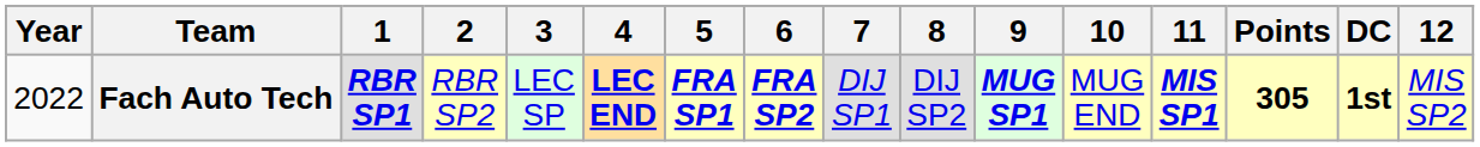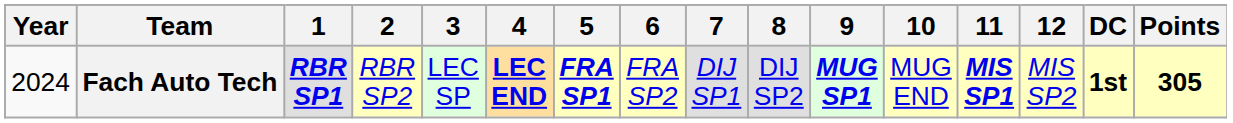 <table class="wikitable" style="text-align:center; font-size:85%">
 <tr>
 <th>Year</th>
 <th>Team</th>
 <th>1</th>
 <th>2</th>
 <th>3</th>
 <th>4</th>
 <th>5</th>
 <th>6</th>
 <th>7</th>
 <th>8</th>
 <th>9</th>
 <th>10</th>
 <th>11</th>
+<th>12</th>
+<th>DC</th>
 <th>Points</th>
-<th>DC</th>
-<th>12</th>
 </tr>
 <tr>
-<td>2022</td>
+<td>2024</td>
 <th nowrap>Fach Auto Tech</th>
 <td style="background:#DFDFDF;"><strong><em><a href='#'>RBR<br>SP1</a></em></strong><br></td>
 <td style="background:#FFFFBF;"><em><a href='#'>RBR<br>SP2</a></em><br></td>
 <td style="background:#DFFFDF;"><a href='#'>LEC<br>SP</a><br></td>
 <td style="background:#FFDF9F;"><strong><a href='#'>LEC<br>END</a><br></strong></td>
 <td style="background:#FFFFBF;"><strong><em><a href='#'>FRA<br>SP1</a></em></strong><br></td>
-<td style="background:#FFFFBF;"><strong><em><a href='#'>FRA<br>SP2</a></em><br></strong></td>
+<td style="background:#FFFFBF;"><em><a href='#'>FRA<br>SP2</a></em><br></td>
 <td style="background:#DFDFDF;"><em><a href='#'>DIJ<br>SP1</a></em><br></td>
 <td style="background:#DFDFDF;"><a href='#'>DIJ<br>SP2</a><br></td>
 <td style="background:#DFFFDF;"><strong><em><a href='#'>MUG<br>SP1</a></em></strong><br></td>
 <td style="background:#FFFFBF;"><a href='#'>MUG<br>END</a><br></td>
 <td style="background:#FFFFBF;"><strong><em><a href='#'>MIS<br>SP1</a></em></strong><br></td>
+<td style="background:#FFFFBF;"><em><a href='#'>MIS<br>SP2</a></em><br></td>
+<th style="background:#FFFFBF;">1st</th>
 <th style="background:#FFFFBF;">305</th>
-<th style="background:#FFFFBF;">1st</th>
-<td style="background:#FFFFBF;"><em><a href='#'>MIS<br>SP2</a></em><br></td>
 </tr>
 </table>
